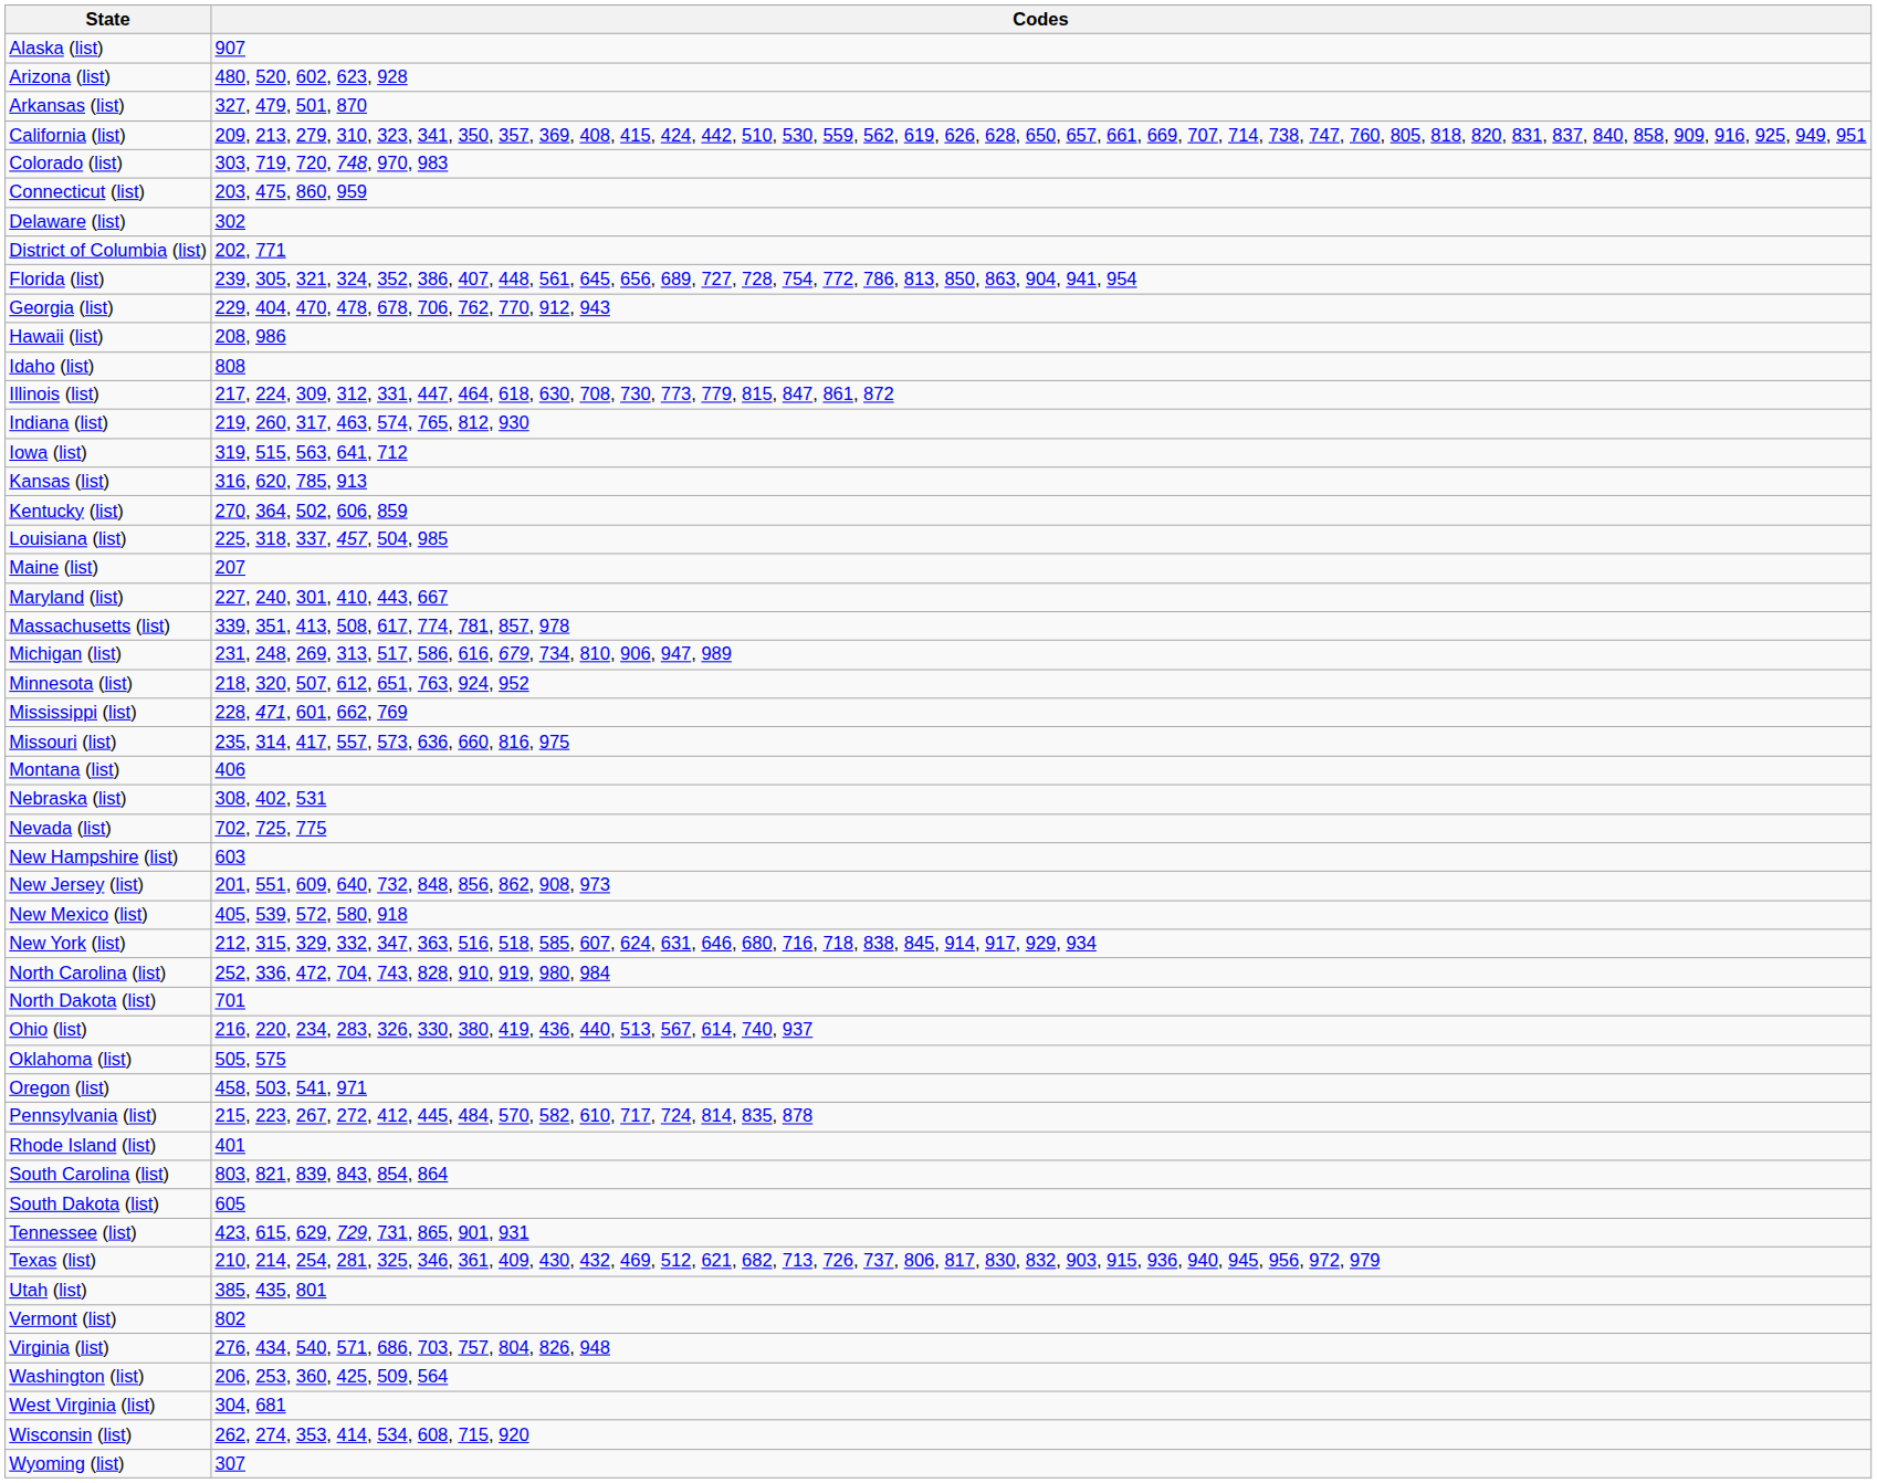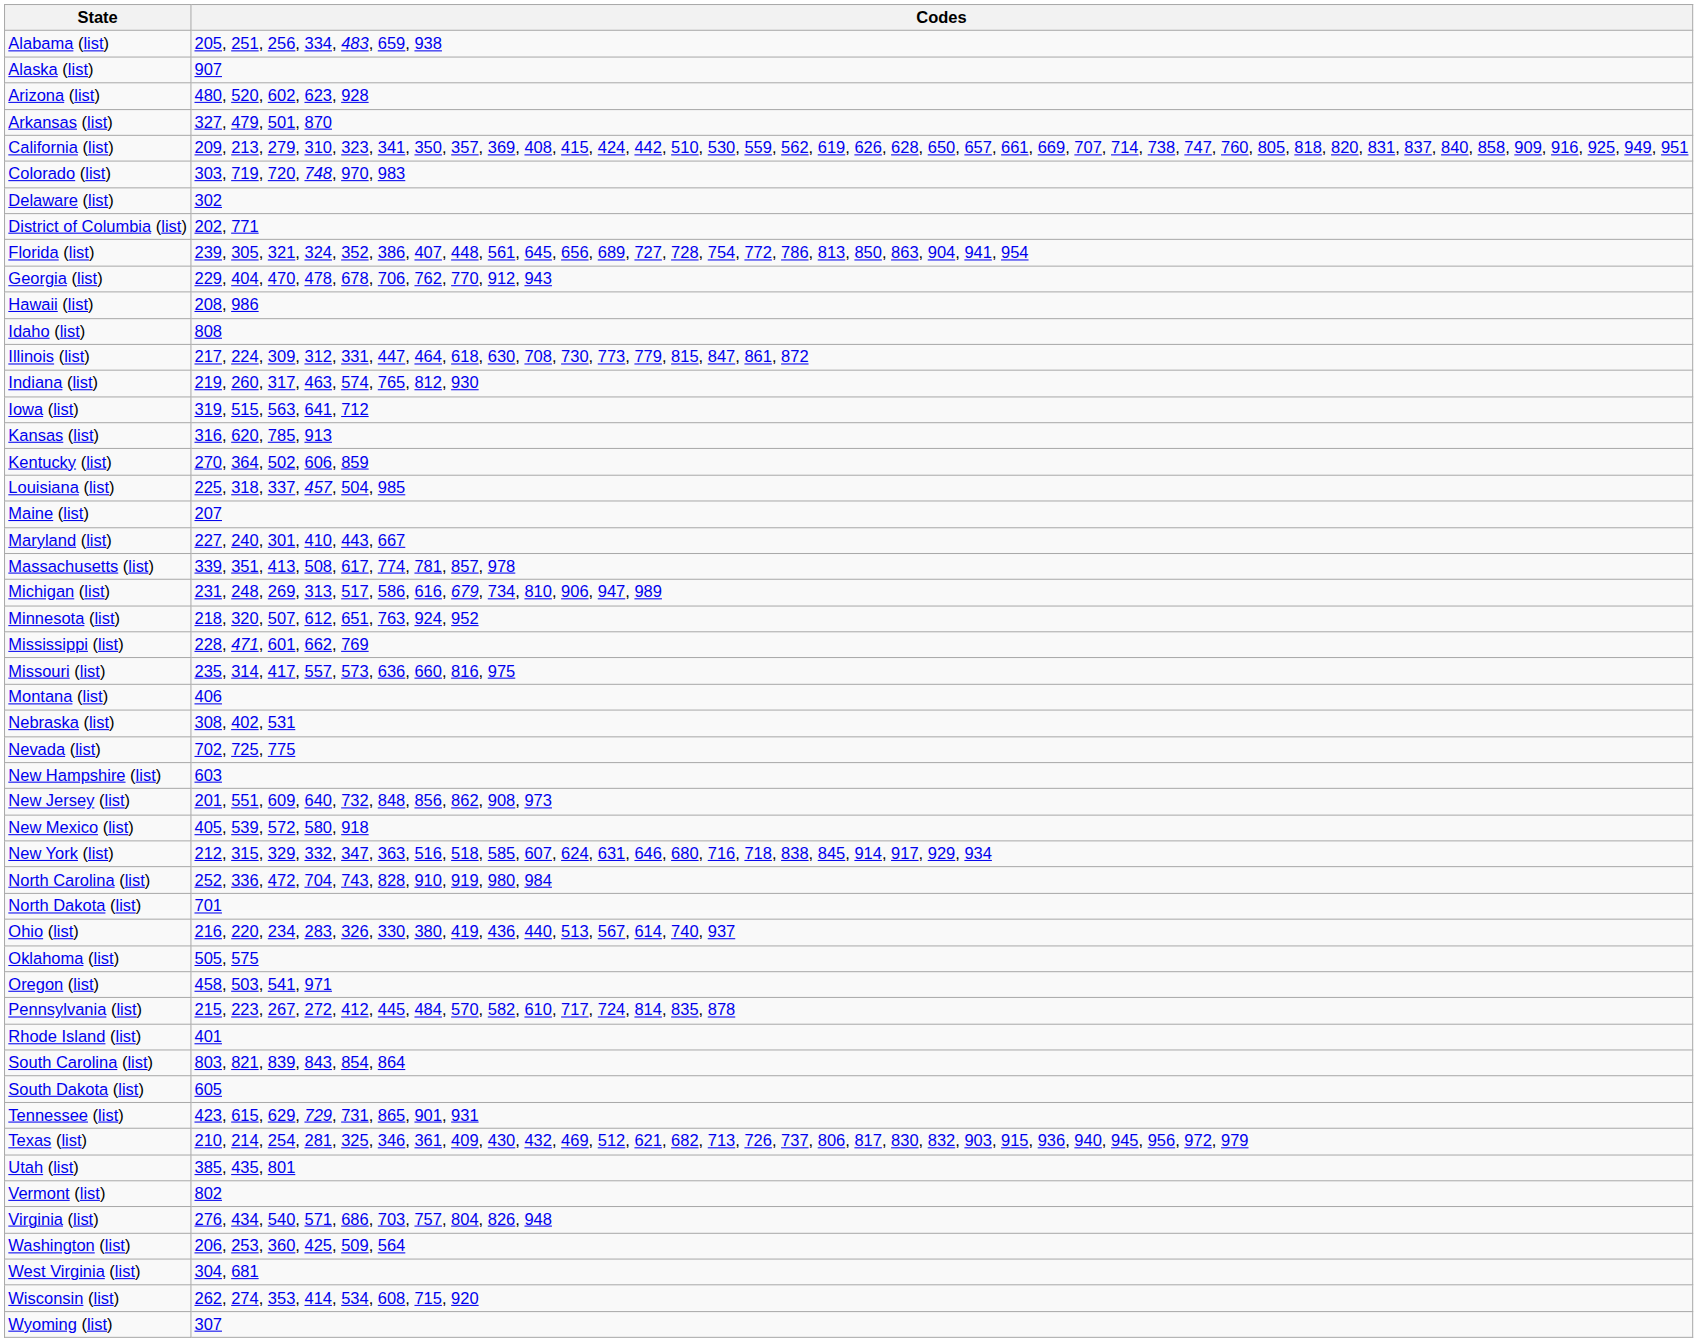 <table class="wikitable">
 <tr>
 <th>State</th>
 <th>Codes</th>
+</tr>
+<tr>
+<td><a href='#'>Alabama</a> (<a href='#'>list</a>)</td>
+<td><a href='#'>205</a>, <a href='#'>251</a>, <a href='#'>256</a>, <a href='#'>334</a>, <em><a href='#'>483</a></em>, <a href='#'>659</a>, <a href='#'>938</a></td>
 </tr>
 <tr>
 <td><a href='#'>Alaska</a> (<a href='#'>list</a>)</td>
 <td><a href='#'>907</a></td>
 </tr>
 <tr>
 <td><a href='#'>Arizona</a> (<a href='#'>list</a>)</td>
 <td><a href='#'>480</a>, <a href='#'>520</a>, <a href='#'>602</a>, <a href='#'>623</a>, <a href='#'>928</a></td>
 </tr>
 <tr>
 <td><a href='#'>Arkansas</a> (<a href='#'>list</a>)</td>
 <td><a href='#'>327</a>, <a href='#'>479</a>, <a href='#'>501</a>, <a href='#'>870</a></td>
 </tr>
 <tr>
 <td><a href='#'>California</a> (<a href='#'>list</a>)</td>
 <td><a href='#'>209</a>, <a href='#'>213</a>, <a href='#'>279</a>, <a href='#'>310</a>, <a href='#'>323</a>, <a href='#'>341</a>, <a href='#'>350</a>, <a href='#'>357</a>, <a href='#'>369</a>, <a href='#'>408</a>, <a href='#'>415</a>, <a href='#'>424</a>, <a href='#'>442</a>, <a href='#'>510</a>, <a href='#'>530</a>, <a href='#'>559</a>, <a href='#'>562</a>, <a href='#'>619</a>, <a href='#'>626</a>, <a href='#'>628</a>, <a href='#'>650</a>, <a href='#'>657</a>, <a href='#'>661</a>, <a href='#'>669</a>, <a href='#'>707</a>, <a href='#'>714</a>, <a href='#'>738</a>, <a href='#'>747</a>, <a href='#'>760</a>, <a href='#'>805</a>, <a href='#'>818</a>, <a href='#'>820</a>, <a href='#'>831</a>, <a href='#'>837</a>, <a href='#'>840</a>, <a href='#'>858</a>, <a href='#'>909</a>, <a href='#'>916</a>, <a href='#'>925</a>, <a href='#'>949</a>, <a href='#'>951</a></td>
 </tr>
 <tr>
 <td><a href='#'>Colorado</a> (<a href='#'>list</a>)</td>
 <td><a href='#'>303</a>, <a href='#'>719</a>, <a href='#'>720</a>, <em><a href='#'>748</a></em>, <a href='#'>970</a>, <a href='#'>983</a></td>
-</tr>
-<tr>
-<td><a href='#'>Connecticut</a> (<a href='#'>list</a>)</td>
-<td><a href='#'>203</a>, <a href='#'>475</a>, <a href='#'>860</a>, <a href='#'>959</a></td>
 </tr>
 <tr>
 <td><a href='#'>Delaware</a> (<a href='#'>list</a>)</td>
 <td><a href='#'>302</a></td>
 </tr>
 <tr>
 <td><a href='#'>District of Columbia</a> (<a href='#'>list</a>)</td>
 <td><a href='#'>202</a>, <a href='#'>771</a></td>
 </tr>
 <tr>
 <td><a href='#'>Florida</a> (<a href='#'>list</a>)</td>
 <td><a href='#'>239</a>, <a href='#'>305</a>, <a href='#'>321</a>, <a href='#'>324</a>, <a href='#'>352</a>, <a href='#'>386</a>, <a href='#'>407</a>, <a href='#'>448</a>, <a href='#'>561</a>, <a href='#'>645</a>, <a href='#'>656</a>, <a href='#'>689</a>, <a href='#'>727</a>, <a href='#'>728</a>, <a href='#'>754</a>, <a href='#'>772</a>, <a href='#'>786</a>, <a href='#'>813</a>, <a href='#'>850</a>, <a href='#'>863</a>, <a href='#'>904</a>, <a href='#'>941</a>, <a href='#'>954</a></td>
 </tr>
 <tr>
 <td><a href='#'>Georgia</a> (<a href='#'>list</a>)</td>
 <td><a href='#'>229</a>, <a href='#'>404</a>, <a href='#'>470</a>, <a href='#'>478</a>, <a href='#'>678</a>, <a href='#'>706</a>, <a href='#'>762</a>, <a href='#'>770</a>, <a href='#'>912</a>, <a href='#'>943</a></td>
 </tr>
 <tr>
 <td><a href='#'>Hawaii</a> (<a href='#'>list</a>)</td>
 <td><a href='#'>208</a>, <a href='#'>986</a></td>
 </tr>
 <tr>
 <td><a href='#'>Idaho</a> (<a href='#'>list</a>)</td>
 <td><a href='#'>808</a></td>
 </tr>
 <tr>
 <td><a href='#'>Illinois</a> (<a href='#'>list</a>)</td>
 <td><a href='#'>217</a>, <a href='#'>224</a>, <a href='#'>309</a>, <a href='#'>312</a>, <a href='#'>331</a>, <a href='#'>447</a>, <a href='#'>464</a>, <a href='#'>618</a>, <a href='#'>630</a>, <a href='#'>708</a>, <a href='#'>730</a>, <a href='#'>773</a>, <a href='#'>779</a>, <a href='#'>815</a>, <a href='#'>847</a>, <a href='#'>861</a>, <a href='#'>872</a></td>
 </tr>
 <tr>
 <td><a href='#'>Indiana</a> (<a href='#'>list</a>)</td>
 <td><a href='#'>219</a>, <a href='#'>260</a>, <a href='#'>317</a>, <a href='#'>463</a>, <a href='#'>574</a>, <a href='#'>765</a>, <a href='#'>812</a>, <a href='#'>930</a></td>
 </tr>
 <tr>
 <td><a href='#'>Iowa</a> (<a href='#'>list</a>)</td>
 <td><a href='#'>319</a>, <a href='#'>515</a>, <a href='#'>563</a>, <a href='#'>641</a>, <a href='#'>712</a></td>
 </tr>
 <tr>
 <td><a href='#'>Kansas</a> (<a href='#'>list</a>)</td>
 <td><a href='#'>316</a>, <a href='#'>620</a>, <a href='#'>785</a>, <a href='#'>913</a></td>
 </tr>
 <tr>
 <td><a href='#'>Kentucky</a> (<a href='#'>list</a>)</td>
 <td><a href='#'>270</a>, <a href='#'>364</a>, <a href='#'>502</a>, <a href='#'>606</a>, <a href='#'>859</a></td>
 </tr>
 <tr>
 <td><a href='#'>Louisiana</a> (<a href='#'>list</a>)</td>
 <td><a href='#'>225</a>, <a href='#'>318</a>, <a href='#'>337</a>, <em><a href='#'>457</a></em>, <a href='#'>504</a>, <a href='#'>985</a></td>
 </tr>
 <tr>
 <td><a href='#'>Maine</a> (<a href='#'>list</a>)</td>
 <td><a href='#'>207</a></td>
 </tr>
 <tr>
 <td><a href='#'>Maryland</a> (<a href='#'>list</a>)</td>
 <td><a href='#'>227</a>, <a href='#'>240</a>, <a href='#'>301</a>, <a href='#'>410</a>, <a href='#'>443</a>, <a href='#'>667</a></td>
 </tr>
 <tr>
 <td><a href='#'>Massachusetts</a> (<a href='#'>list</a>)</td>
 <td><a href='#'>339</a>, <a href='#'>351</a>, <a href='#'>413</a>, <a href='#'>508</a>, <a href='#'>617</a>, <a href='#'>774</a>, <a href='#'>781</a>, <a href='#'>857</a>, <a href='#'>978</a></td>
 </tr>
 <tr>
 <td><a href='#'>Michigan</a> (<a href='#'>list</a>)</td>
 <td><a href='#'>231</a>, <a href='#'>248</a>, <a href='#'>269</a>, <a href='#'>313</a>, <a href='#'>517</a>, <a href='#'>586</a>, <a href='#'>616</a>, <em><a href='#'>679</a></em>, <a href='#'>734</a>, <a href='#'>810</a>, <a href='#'>906</a>, <a href='#'>947</a>, <a href='#'>989</a></td>
 </tr>
 <tr>
 <td><a href='#'>Minnesota</a> (<a href='#'>list</a>)</td>
 <td><a href='#'>218</a>, <a href='#'>320</a>, <a href='#'>507</a>, <a href='#'>612</a>, <a href='#'>651</a>, <a href='#'>763</a>, <a href='#'>924</a>, <a href='#'>952</a></td>
 </tr>
 <tr>
 <td><a href='#'>Mississippi</a> (<a href='#'>list</a>)</td>
 <td><a href='#'>228</a>, <em><a href='#'>471</a></em>, <a href='#'>601</a>, <a href='#'>662</a>, <a href='#'>769</a></td>
 </tr>
 <tr>
 <td><a href='#'>Missouri</a> (<a href='#'>list</a>)</td>
 <td><a href='#'>235</a>, <a href='#'>314</a>, <a href='#'>417</a>, <a href='#'>557</a>, <a href='#'>573</a>, <a href='#'>636</a>, <a href='#'>660</a>, <a href='#'>816</a>, <a href='#'>975</a></td>
 </tr>
 <tr>
 <td><a href='#'>Montana</a> (<a href='#'>list</a>)</td>
 <td><a href='#'>406</a></td>
 </tr>
 <tr>
 <td><a href='#'>Nebraska</a> (<a href='#'>list</a>)</td>
 <td><a href='#'>308</a>, <a href='#'>402</a>, <a href='#'>531</a></td>
 </tr>
 <tr>
 <td><a href='#'>Nevada</a> (<a href='#'>list</a>)</td>
 <td><a href='#'>702</a>, <a href='#'>725</a>, <a href='#'>775</a></td>
 </tr>
 <tr>
 <td><a href='#'>New Hampshire</a> (<a href='#'>list</a>)</td>
 <td><a href='#'>603</a></td>
 </tr>
 <tr>
 <td><a href='#'>New Jersey</a> (<a href='#'>list</a>)</td>
 <td><a href='#'>201</a>, <a href='#'>551</a>, <a href='#'>609</a>, <a href='#'>640</a>, <a href='#'>732</a>, <a href='#'>848</a>, <a href='#'>856</a>, <a href='#'>862</a>, <a href='#'>908</a>, <a href='#'>973</a></td>
 </tr>
 <tr>
 <td><a href='#'>New Mexico</a> (<a href='#'>list</a>)</td>
 <td><a href='#'>405</a>, <a href='#'>539</a>, <a href='#'>572</a>, <a href='#'>580</a>, <a href='#'>918</a></td>
 </tr>
 <tr>
 <td><a href='#'>New York</a> (<a href='#'>list</a>)</td>
 <td><a href='#'>212</a>, <a href='#'>315</a>, <a href='#'>329</a>, <a href='#'>332</a>, <a href='#'>347</a>, <a href='#'>363</a>, <a href='#'>516</a>, <a href='#'>518</a>, <a href='#'>585</a>, <a href='#'>607</a>, <a href='#'>624</a>, <a href='#'>631</a>, <a href='#'>646</a>, <a href='#'>680</a>, <a href='#'>716</a>, <a href='#'>718</a>, <a href='#'>838</a>, <a href='#'>845</a>, <a href='#'>914</a>, <a href='#'>917</a>, <a href='#'>929</a>, <a href='#'>934</a></td>
 </tr>
 <tr>
 <td><a href='#'>North Carolina</a> (<a href='#'>list</a>)</td>
 <td><a href='#'>252</a>, <a href='#'>336</a>, <a href='#'>472</a>, <a href='#'>704</a>, <a href='#'>743</a>, <a href='#'>828</a>, <a href='#'>910</a>, <a href='#'>919</a>, <a href='#'>980</a>, <a href='#'>984</a></td>
 </tr>
 <tr>
 <td><a href='#'>North Dakota</a> (<a href='#'>list</a>)</td>
 <td><a href='#'>701</a></td>
 </tr>
 <tr>
 <td><a href='#'>Ohio</a> (<a href='#'>list</a>)</td>
 <td><a href='#'>216</a>, <a href='#'>220</a>, <a href='#'>234</a>, <a href='#'>283</a>, <a href='#'>326</a>, <a href='#'>330</a>, <a href='#'>380</a>, <a href='#'>419</a>, <a href='#'>436</a>, <a href='#'>440</a>, <a href='#'>513</a>, <a href='#'>567</a>, <a href='#'>614</a>, <a href='#'>740</a>, <a href='#'>937</a></td>
 </tr>
 <tr>
 <td><a href='#'>Oklahoma</a> (<a href='#'>list</a>)</td>
 <td><a href='#'>505</a>, <a href='#'>575</a></td>
 </tr>
 <tr>
 <td><a href='#'>Oregon</a> (<a href='#'>list</a>)</td>
 <td><a href='#'>458</a>, <a href='#'>503</a>, <a href='#'>541</a>, <a href='#'>971</a></td>
 </tr>
 <tr>
 <td><a href='#'>Pennsylvania</a> (<a href='#'>list</a>)</td>
 <td><a href='#'>215</a>, <a href='#'>223</a>, <a href='#'>267</a>, <a href='#'>272</a>, <a href='#'>412</a>, <a href='#'>445</a>, <a href='#'>484</a>, <a href='#'>570</a>, <a href='#'>582</a>, <a href='#'>610</a>, <a href='#'>717</a>, <a href='#'>724</a>, <a href='#'>814</a>, <a href='#'>835</a>, <a href='#'>878</a></td>
 </tr>
 <tr>
 <td><a href='#'>Rhode Island</a> (<a href='#'>list</a>)</td>
 <td><a href='#'>401</a></td>
 </tr>
 <tr>
 <td><a href='#'>South Carolina</a> (<a href='#'>list</a>)</td>
 <td><a href='#'>803</a>, <a href='#'>821</a>, <a href='#'>839</a>, <a href='#'>843</a>, <a href='#'>854</a>, <a href='#'>864</a></td>
 </tr>
 <tr>
 <td><a href='#'>South Dakota</a> (<a href='#'>list</a>)</td>
 <td><a href='#'>605</a></td>
 </tr>
 <tr>
 <td><a href='#'>Tennessee</a> (<a href='#'>list</a>)</td>
 <td><a href='#'>423</a>, <a href='#'>615</a>, <a href='#'>629</a>, <em><a href='#'>729</a></em>, <a href='#'>731</a>, <a href='#'>865</a>, <a href='#'>901</a>, <a href='#'>931</a></td>
 </tr>
 <tr>
 <td><a href='#'>Texas</a> (<a href='#'>list</a>)</td>
 <td><a href='#'>210</a>, <a href='#'>214</a>, <a href='#'>254</a>, <a href='#'>281</a>, <a href='#'>325</a>, <a href='#'>346</a>, <a href='#'>361</a>, <a href='#'>409</a>, <a href='#'>430</a>, <a href='#'>432</a>, <a href='#'>469</a>, <a href='#'>512</a>, <a href='#'>621</a>, <a href='#'>682</a>, <a href='#'>713</a>, <a href='#'>726</a>, <a href='#'>737</a>, <a href='#'>806</a>, <a href='#'>817</a>, <a href='#'>830</a>, <a href='#'>832</a>, <a href='#'>903</a>, <a href='#'>915</a>, <a href='#'>936</a>, <a href='#'>940</a>, <a href='#'>945</a>, <a href='#'>956</a>, <a href='#'>972</a>, <a href='#'>979</a></td>
 </tr>
 <tr>
 <td><a href='#'>Utah</a> (<a href='#'>list</a>)</td>
 <td><a href='#'>385</a>, <a href='#'>435</a>, <a href='#'>801</a></td>
 </tr>
 <tr>
 <td><a href='#'>Vermont</a> (<a href='#'>list</a>)</td>
 <td><a href='#'>802</a></td>
 </tr>
 <tr>
 <td><a href='#'>Virginia</a> (<a href='#'>list</a>)</td>
 <td><a href='#'>276</a>, <a href='#'>434</a>, <a href='#'>540</a>, <a href='#'>571</a>, <a href='#'>686</a>, <a href='#'>703</a>, <a href='#'>757</a>, <a href='#'>804</a>, <a href='#'>826</a>, <a href='#'>948</a></td>
 </tr>
 <tr>
 <td><a href='#'>Washington</a> (<a href='#'>list</a>)</td>
 <td><a href='#'>206</a>, <a href='#'>253</a>, <a href='#'>360</a>, <a href='#'>425</a>, <a href='#'>509</a>, <a href='#'>564</a></td>
 </tr>
 <tr>
 <td><a href='#'>West Virginia</a> (<a href='#'>list</a>)</td>
 <td><a href='#'>304</a>, <a href='#'>681</a></td>
 </tr>
 <tr>
 <td><a href='#'>Wisconsin</a> (<a href='#'>list</a>)</td>
 <td><a href='#'>262</a>, <a href='#'>274</a>, <a href='#'>353</a>, <a href='#'>414</a>, <a href='#'>534</a>, <a href='#'>608</a>, <a href='#'>715</a>, <a href='#'>920</a></td>
 </tr>
 <tr>
 <td><a href='#'>Wyoming</a> (<a href='#'>list</a>)</td>
 <td><a href='#'>307</a></td>
 </tr>
 </table>
